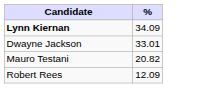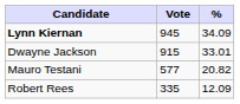 <table class="wikitable">
 <tr>
 <th style="background:#ddf; width:200px;">Candidate</th>
+<th style="background:#ddf; width:50px;">Vote</th>
 <th style="background:#ddf; width:30px;">%</th>
 </tr>
 <tr>
 <td><strong>Lynn Kiernan</strong></td>
+<td>945</td>
 <td>34.09</td>
 </tr>
 <tr>
 <td>Dwayne Jackson</td>
+<td>915</td>
 <td>33.01</td>
 </tr>
 <tr>
 <td>Mauro Testani</td>
+<td>577</td>
 <td>20.82</td>
 </tr>
 <tr>
 <td>Robert Rees</td>
+<td>335</td>
 <td>12.09</td>
 </tr>
 </table>
